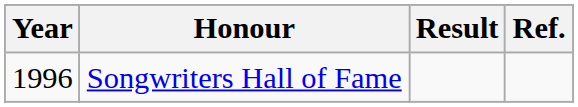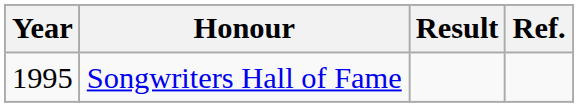 <table class=wikitable>
 <tr>
 <th>Year</th>
 <th>Honour</th>
 <th>Result</th>
 <th>Ref.</th>
 </tr>
 <tr>
-<td>1996</td>
+<td>1995</td>
 <td><a href='#'>Songwriters Hall of Fame</a></td>
 <td></td>
 <td style="text-align:center;"></td>
 </tr>
 </table>
